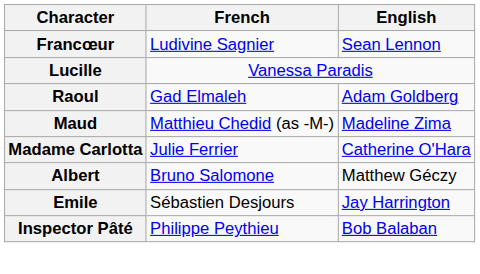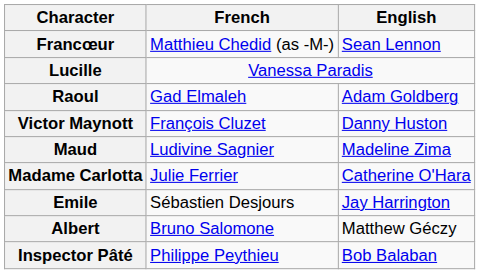 <table class="wikitable">
 <tr>
 <th>Character</th>
 <th>French</th>
 <th>English</th>
 </tr>
 <tr>
 <th>Francœur</th>
-<td><a href='#'>Ludivine Sagnier</a></td>
+<td><a href='#'>Matthieu Chedid</a> (as -M-)</td>
 <td><a href='#'>Sean Lennon</a></td>
 </tr>
 <tr>
 <th>Lucille</th>
 <td colspan="2" style="text-align:center;"><a href='#'>Vanessa Paradis</a></td>
 </tr>
 <tr>
 <th>Raoul</th>
 <td><a href='#'>Gad Elmaleh</a></td>
 <td><a href='#'>Adam Goldberg</a></td>
 </tr>
 <tr>
+<th>Victor Maynott</th>
+<td><a href='#'>François Cluzet</a></td>
+<td><a href='#'>Danny Huston</a></td>
+</tr>
+<tr>
 <th>Maud</th>
-<td><a href='#'>Matthieu Chedid</a> (as -M-)</td>
+<td><a href='#'>Ludivine Sagnier</a></td>
 <td><a href='#'>Madeline Zima</a></td>
 </tr>
 <tr>
 <th>Madame Carlotta</th>
 <td><a href='#'>Julie Ferrier</a></td>
 <td><a href='#'>Catherine O'Hara</a></td>
 </tr>
 <tr>
+<th>Emile</th>
+<td>Sébastien Desjours</td>
+<td><a href='#'>Jay Harrington</a></td>
+</tr>
+<tr>
 <th>Albert</th>
 <td><a href='#'>Bruno Salomone</a></td>
 <td>Matthew Géczy</td>
-</tr>
-<tr>
-<th>Emile</th>
-<td>Sébastien Desjours</td>
-<td><a href='#'>Jay Harrington</a></td>
 </tr>
 <tr>
 <th>Inspector Pâté</th>
 <td><a href='#'>Philippe Peythieu</a></td>
 <td><a href='#'>Bob Balaban</a></td>
 </tr>
 </table>
